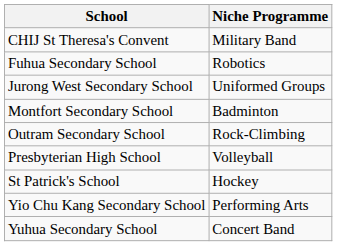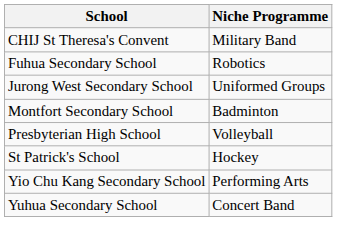 <table class="wikitable">
 <tr>
 <th>School</th>
 <th>Niche Programme</th>
 </tr>
 <tr>
 <td>CHIJ St Theresa's Convent</td>
 <td>Military Band</td>
 </tr>
 <tr>
 <td>Fuhua Secondary School</td>
 <td>Robotics</td>
 </tr>
 <tr>
 <td>Jurong West Secondary School</td>
 <td>Uniformed Groups</td>
 </tr>
 <tr>
 <td>Montfort Secondary School</td>
 <td>Badminton</td>
 </tr>
 <tr>
-<td>Outram Secondary School</td>
-<td>Rock-Climbing</td>
-</tr>
-<tr>
 <td>Presbyterian High School</td>
 <td>Volleyball</td>
 </tr>
 <tr>
 <td>St Patrick's School</td>
 <td>Hockey</td>
 </tr>
 <tr>
 <td>Yio Chu Kang Secondary School</td>
 <td>Performing Arts</td>
 </tr>
 <tr>
 <td>Yuhua Secondary School</td>
 <td>Concert Band</td>
 </tr>
 </table>
